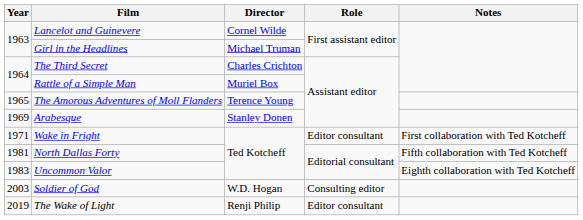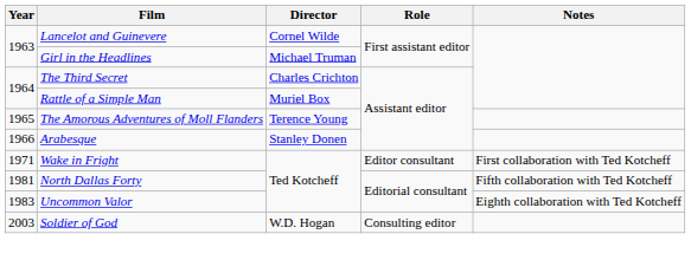 <table class="wikitable">
 <tr>
 <th>Year</th>
 <th>Film</th>
 <th>Director</th>
 <th>Role</th>
 <th>Notes</th>
 </tr>
 <tr>
 <td rowspan=2>1963</td>
 <td><em><a href='#'>Lancelot and Guinevere</a></em></td>
 <td><a href='#'>Cornel Wilde</a></td>
 <td rowspan=2>First assistant editor</td>
 <td rowspan=4><small></small></td>
 </tr>
 <tr>
 <td><em><a href='#'>Girl in the Headlines</a></em></td>
 <td><a href='#'>Michael Truman</a></td>
 </tr>
 <tr>
 <td rowspan=2>1964</td>
 <td><em><a href='#'>The Third Secret</a></em></td>
 <td><a href='#'>Charles Crichton</a></td>
 <td rowspan=4>Assistant editor</td>
 </tr>
 <tr>
 <td><em><a href='#'>Rattle of a Simple Man</a></em></td>
 <td><a href='#'>Muriel Box</a></td>
 </tr>
 <tr>
 <td>1965</td>
 <td><em><a href='#'>The Amorous Adventures of Moll Flanders</a></em></td>
 <td><a href='#'>Terence Young</a></td>
 <td></td>
 </tr>
 <tr>
-<td>1969</td>
+<td>1966</td>
 <td><em><a href='#'>Arabesque</a></em></td>
 <td><a href='#'>Stanley Donen</a></td>
 <td><small></small></td>
 </tr>
 <tr>
 <td>1971</td>
 <td><em><a href='#'>Wake in Fright</a></em></td>
 <td rowspan=3>Ted Kotcheff</td>
 <td>Editor consultant</td>
 <td>First collaboration with Ted Kotcheff</td>
 </tr>
 <tr>
 <td>1981</td>
 <td><em><a href='#'>North Dallas Forty</a></em></td>
 <td rowspan=2>Editorial consultant</td>
 <td>Fifth collaboration with Ted Kotcheff</td>
 </tr>
 <tr>
 <td>1983</td>
 <td><em><a href='#'>Uncommon Valor</a></em></td>
 <td>Eighth collaboration with Ted Kotcheff</td>
 </tr>
 <tr>
 <td>2003</td>
 <td><em><a href='#'>Soldier of God</a></em></td>
 <td>W.D. Hogan</td>
 <td>Consulting editor</td>
 <td></td>
 </tr>
-<tr>
-<td>2019</td>
-<td><em>The Wake of Light</em></td>
-<td>Renji Philip</td>
-<td>Editor consultant</td>
-<td></td>
-</tr>
 </table>
